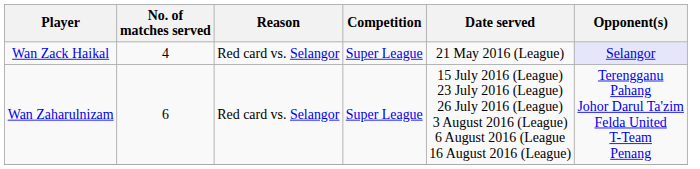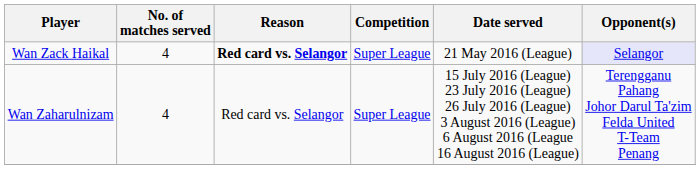 <table class="wikitable" style="text-align: center;">
 <tr>
 <th>Player</th>
 <th>No. of <br> matches served</th>
 <th>Reason</th>
 <th>Competition</th>
 <th>Date served</th>
 <th>Opponent(s)</th>
 </tr>
 <tr>
 <td> <a href='#'>Wan Zack Haikal</a></td>
 <td>4</td>
-<td>Red card vs. <a href='#'>Selangor</a></td>
+<td><strong>Red card vs. <a href='#'>Selangor</a></strong></td>
 <td><a href='#'>Super League</a></td>
 <td>21 May 2016 (League)</td>
 <td style="background: lavender;"><a href='#'>Selangor</a></td>
 </tr>
 <tr>
 <td> <a href='#'>Wan Zaharulnizam</a></td>
-<td>6</td>
+<td>4</td>
 <td>Red card vs. <a href='#'>Selangor</a></td>
 <td><a href='#'>Super League</a></td>
 <td>15 July 2016 (League)<br>23 July 2016 (League)<br>26 July 2016 (League)<br>3 August 2016 (League)<br>6 August 2016 (League<br>16 August 2016 (League)</td>
 <td><a href='#'>Terengganu</a><br><a href='#'>Pahang</a><br><a href='#'>Johor Darul Ta'zim</a><br><a href='#'>Felda United</a><br><a href='#'>T-Team</a><br><a href='#'>Penang</a></td>
 </tr>
 <tr>
 </tr>
 </table>
